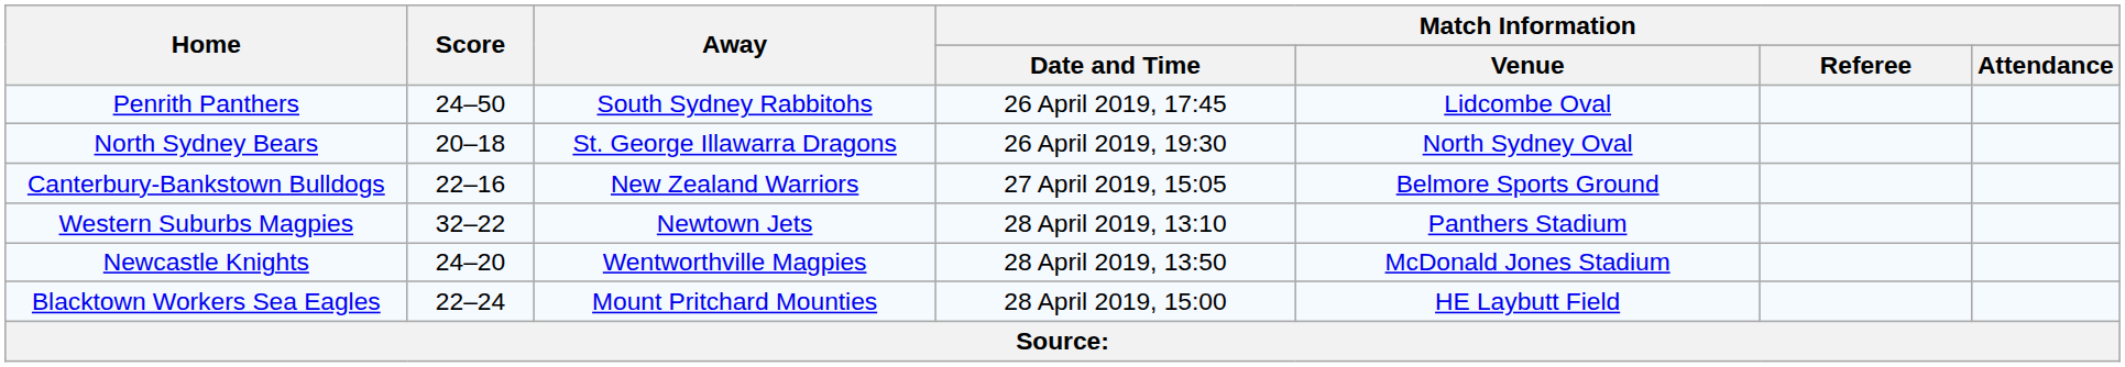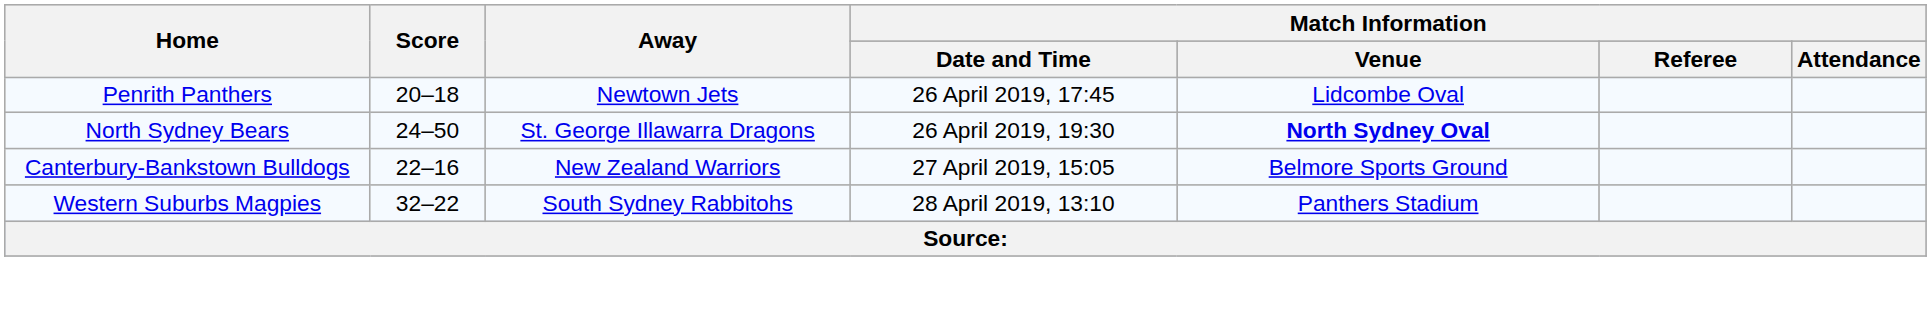 <table class="wikitable" style="border-collapse:collapse; font-size:90%; text-align:center;">
 <tr>
 <th rowspan="2" width="19%">Home</th>
 <th rowspan="2" width="6%">Score</th>
 <th rowspan="2" width="19%">Away</th>
 <th colspan="4">Match Information</th>
 </tr>
 <tr bgcolor="#CCCCCC">
 <th width="17%">Date and Time</th>
 <th width="22%">Venue</th>
 <th width="10%">Referee</th>
 <th width="7%">Attendance</th>
 </tr>
 <tr bgcolor="#F5FAFF">
 <td> <a href='#'>Penrith Panthers</a></td>
-<td>24–50</td>
-<td> <a href='#'>South Sydney Rabbitohs</a></td>
+<td>20–18</td>
+<td> <a href='#'>Newtown Jets</a></td>
 <td>26 April 2019, 17:45</td>
 <td><a href='#'>Lidcombe Oval</a></td>
 <td></td>
 <td></td>
 </tr>
 <tr bgcolor="#F5FAFF">
 <td> <a href='#'>North Sydney Bears</a></td>
-<td>20–18</td>
+<td>24–50</td>
 <td> <a href='#'>St. George Illawarra Dragons</a></td>
 <td>26 April 2019, 19:30</td>
-<td><a href='#'>North Sydney Oval</a></td>
+<td><strong><a href='#'>North Sydney Oval</a></strong></td>
 <td></td>
 <td></td>
 </tr>
 <tr bgcolor="#F5FAFF">
 <td> <a href='#'>Canterbury-Bankstown Bulldogs</a></td>
 <td>22–16</td>
 <td> <a href='#'>New Zealand Warriors</a></td>
 <td>27 April 2019, 15:05</td>
 <td><a href='#'>Belmore Sports Ground</a></td>
 <td></td>
 <td></td>
 </tr>
 <tr bgcolor="#F5FAFF">
 <td> <a href='#'>Western Suburbs Magpies</a></td>
 <td>32–22</td>
-<td> <a href='#'>Newtown Jets</a></td>
+<td> <a href='#'>South Sydney Rabbitohs</a></td>
 <td>28 April 2019, 13:10</td>
 <td><a href='#'>Panthers Stadium</a></td>
-<td></td>
-<td></td>
-</tr>
-<tr bgcolor="#F5FAFF">
-<td> <a href='#'>Newcastle Knights</a></td>
-<td>24–20</td>
-<td> <a href='#'>Wentworthville Magpies</a></td>
-<td>28 April 2019, 13:50</td>
-<td><a href='#'>McDonald Jones Stadium</a></td>
-<td></td>
-<td></td>
-</tr>
-<tr bgcolor="#F5FAFF">
-<td> <a href='#'>Blacktown Workers Sea Eagles</a></td>
-<td>22–24</td>
-<td> <a href='#'>Mount Pritchard Mounties</a></td>
-<td>28 April 2019, 15:00</td>
-<td><a href='#'>HE Laybutt Field</a></td>
 <td></td>
 <td></td>
 </tr>
 <tr bgcolor="#C1D8FF">
 <th colspan="7">Source:</th>
 </tr>
 </table>
